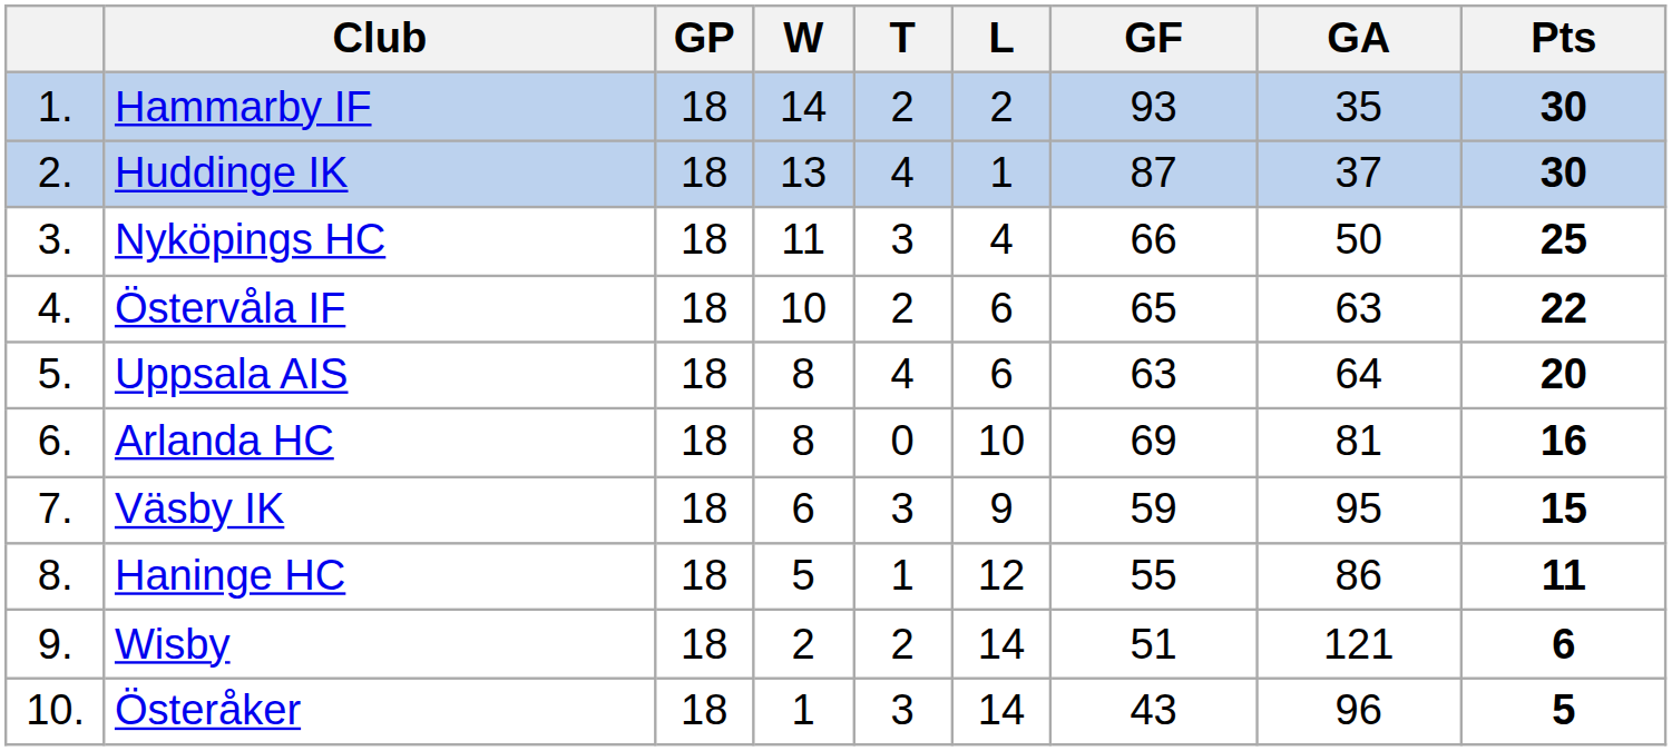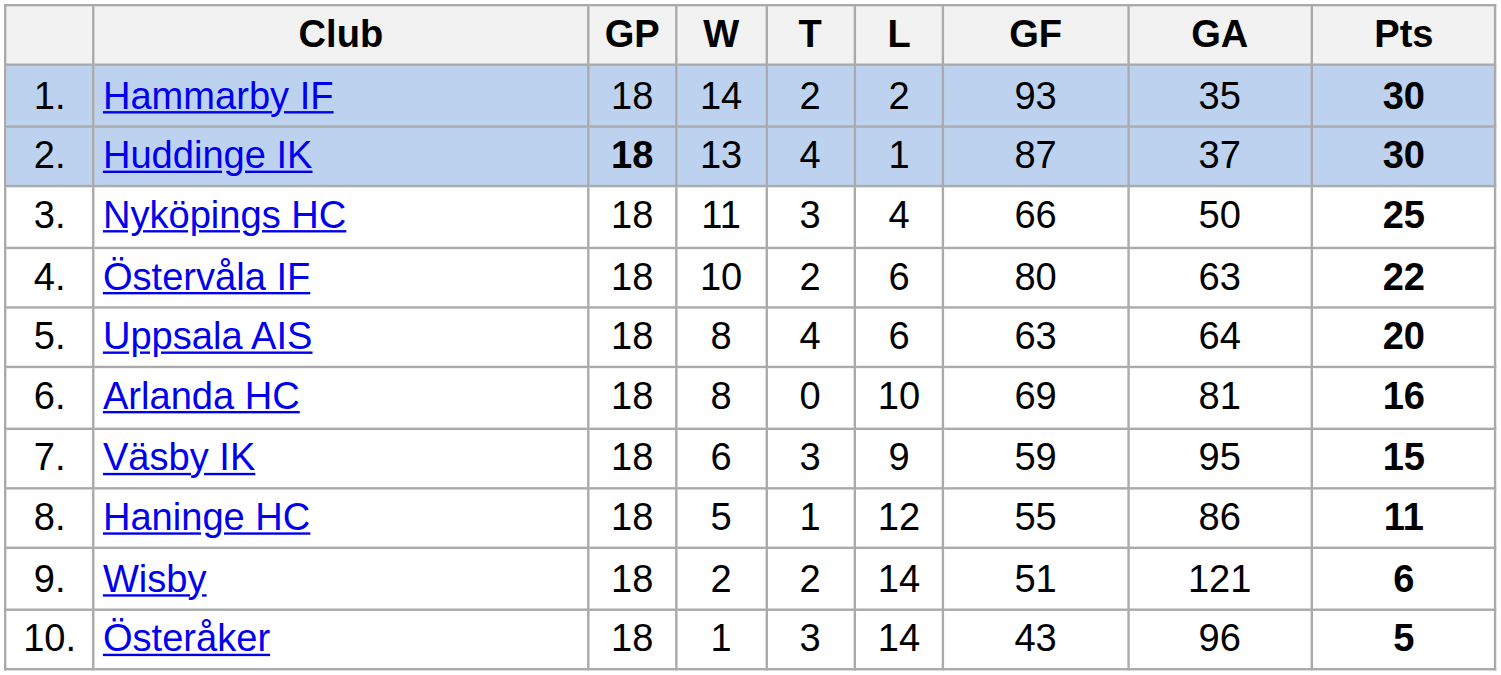 <table class="wikitable">
 <tr>
 <th width="30"></th>
 <th width="200">Club</th>
 <th width="30">GP</th>
 <th width="30">W</th>
 <th width="30">T</th>
 <th width="30">L</th>
 <th width="70">GF</th>
 <th width="70">GA</th>
 <th width="70">Pts</th>
 </tr>
 <tr bgcolor="#BCD2EE" align="center">
 <td>1.</td>
 <td align="left"><a href='#'>Hammarby IF</a></td>
 <td>18</td>
 <td>14</td>
 <td>2</td>
 <td>2</td>
 <td>93</td>
 <td>35</td>
 <td><strong>30</strong></td>
 </tr>
 <tr bgcolor="#BCD2EE" align="center">
 <td>2.</td>
 <td align="left"><a href='#'>Huddinge IK</a></td>
-<td>18</td>
+<td><strong>18</strong></td>
 <td>13</td>
 <td>4</td>
 <td>1</td>
 <td>87</td>
 <td>37</td>
 <td><strong>30</strong></td>
 </tr>
 <tr bgcolor="#FFFFFF" align="center">
 <td>3.</td>
 <td align="left"><a href='#'>Nyköpings HC</a></td>
 <td>18</td>
 <td>11</td>
 <td>3</td>
 <td>4</td>
 <td>66</td>
 <td>50</td>
 <td><strong>25</strong></td>
 </tr>
 <tr bgcolor="#FFFFFF" align="center">
 <td>4.</td>
 <td align="left"><a href='#'>Östervåla IF</a></td>
 <td>18</td>
 <td>10</td>
 <td>2</td>
 <td>6</td>
-<td>65</td>
+<td>80</td>
 <td>63</td>
 <td><strong>22</strong></td>
 </tr>
 <tr bgcolor="#FFFFFF" align="center">
 <td>5.</td>
 <td align="left"><a href='#'>Uppsala AIS</a></td>
 <td>18</td>
 <td>8</td>
 <td>4</td>
 <td>6</td>
 <td>63</td>
 <td>64</td>
 <td><strong>20</strong></td>
 </tr>
 <tr bgcolor="#FFFFFF" align="center">
 <td>6.</td>
 <td align="left"><a href='#'>Arlanda HC</a></td>
 <td>18</td>
 <td>8</td>
 <td>0</td>
 <td>10</td>
 <td>69</td>
 <td>81</td>
 <td><strong>16</strong></td>
 </tr>
 <tr bgcolor="#FFFFFF" align="center">
 <td>7.</td>
 <td align="left"><a href='#'>Väsby IK</a></td>
 <td>18</td>
 <td>6</td>
 <td>3</td>
 <td>9</td>
 <td>59</td>
 <td>95</td>
 <td><strong>15</strong></td>
 </tr>
 <tr bgcolor="#FFFFFF" align="center">
 <td>8.</td>
 <td align="left"><a href='#'>Haninge HC</a></td>
 <td>18</td>
 <td>5</td>
 <td>1</td>
 <td>12</td>
 <td>55</td>
 <td>86</td>
 <td><strong>11</strong></td>
 </tr>
 <tr bgcolor="#FFFFFF" align="center">
 <td>9.</td>
 <td align="left"><a href='#'>Wisby</a></td>
 <td>18</td>
 <td>2</td>
 <td>2</td>
 <td>14</td>
 <td>51</td>
 <td>121</td>
 <td><strong>6</strong></td>
 </tr>
 <tr bgcolor="#FFFFFF" align="center">
 <td>10.</td>
 <td align="left"><a href='#'>Österåker</a></td>
 <td>18</td>
 <td>1</td>
 <td>3</td>
 <td>14</td>
 <td>43</td>
 <td>96</td>
 <td><strong>5</strong></td>
 </tr>
 </table>
